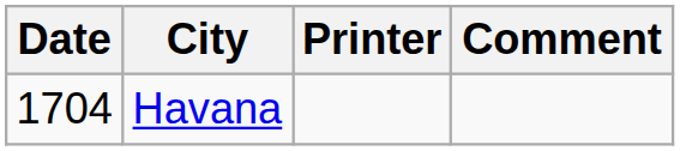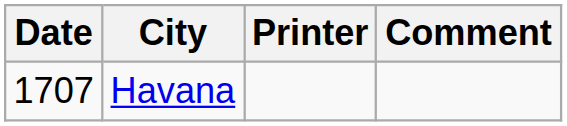 <table class="wikitable">
 <tr>
 <th>Date</th>
 <th>City</th>
 <th>Printer</th>
 <th>Comment</th>
 </tr>
 <tr>
-<td>1704</td>
+<td>1707</td>
 <td><a href='#'>Havana</a></td>
 <td></td>
 <td></td>
 </tr>
 </table>
